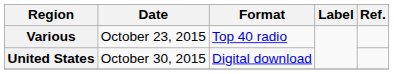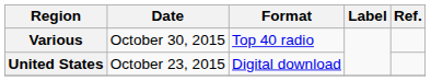 <table class="wikitable plainrowheaders">
 <tr>
 <th scope="col">Region</th>
 <th scope="col">Date</th>
 <th scope="col">Format</th>
 <th scope="col">Label</th>
 <th scope="col">Ref.</th>
 </tr>
 <tr>
 <th scope="row">Various</th>
-<td>October 23, 2015</td>
+<td>October 30, 2015</td>
 <td><a href='#'>Top 40 radio</a></td>
 <td rowspan="2"></td>
 <td></td>
 </tr>
 <tr>
 <th scope="row">United States</th>
-<td>October 30, 2015</td>
+<td>October 23, 2015</td>
 <td><a href='#'>Digital download</a></td>
 <td></td>
 </tr>
 <tr>
 </tr>
 </table>
